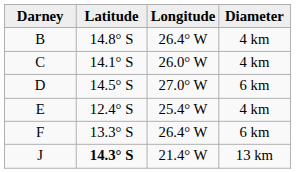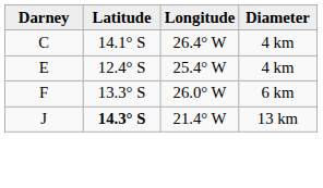 <table class="wikitable">
 <tr>
 <th width="25%" style="background:#eeeeee;">Darney</th>
 <th width="25%" style="background:#eeeeee;">Latitude</th>
 <th width="25%" style="background:#eeeeee;">Longitude</th>
 <th width="25%" style="background:#eeeeee;">Diameter</th>
 </tr>
 <tr>
-<td align="center">B</td>
-<td align="center">14.8° S</td>
+<td align="center">C</td>
+<td align="center">14.1° S</td>
 <td align="center">26.4° W</td>
 <td align="center">4 km</td>
-</tr>
-<tr>
-<td align="center">C</td>
-<td align="center">14.1° S</td>
-<td align="center">26.0° W</td>
-<td align="center">4 km</td>
-</tr>
-<tr>
-<td align="center">D</td>
-<td align="center">14.5° S</td>
-<td align="center">27.0° W</td>
-<td align="center">6 km</td>
 </tr>
 <tr>
 <td align="center">E</td>
 <td align="center">12.4° S</td>
 <td align="center">25.4° W</td>
 <td align="center">4 km</td>
 </tr>
 <tr>
 <td align="center">F</td>
 <td align="center">13.3° S</td>
-<td align="center">26.4° W</td>
+<td align="center">26.0° W</td>
 <td align="center">6 km</td>
 </tr>
 <tr>
 <td align="center">J</td>
 <td align="center"><strong>14.3° S</strong></td>
 <td align="center">21.4° W</td>
 <td align="center">13 km</td>
 </tr>
 </table>
